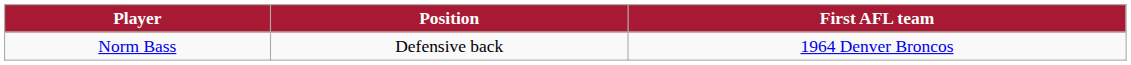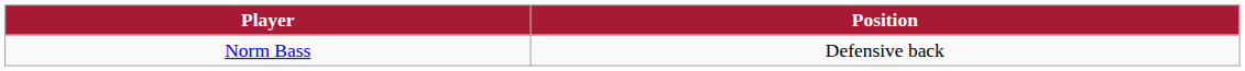 <table class="wikitable" width="65%">
 <tr align="center"  style="background:#A81933;color:#FFFFFF;">
 <td><strong>Player</strong></td>
 <td><strong>Position</strong></td>
-<td><strong>First AFL team</strong></td>
 </tr>
 <tr align="center" bgcolor="">
 <td><a href='#'>Norm Bass</a></td>
 <td>Defensive back</td>
-<td><a href='#'>1964 Denver Broncos</a></td>
 </tr>
 </table>
